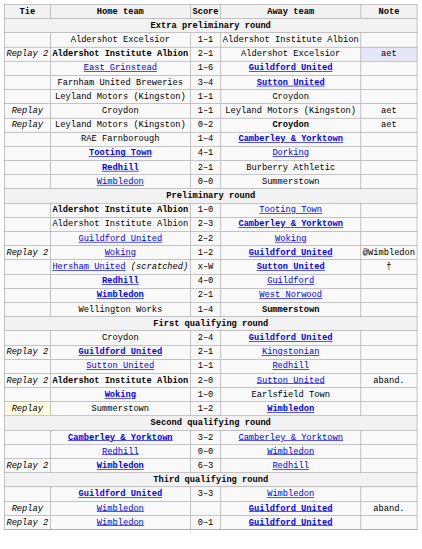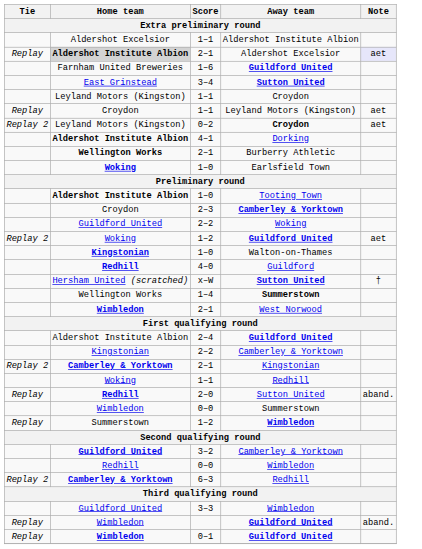 <table class="wikitable" style="text-align:center;">
 <tr>
 <th>Tie</th>
 <th>Home team</th>
 <th>Score</th>
 <th>Away team</th>
 <th>Note</th>
 </tr>
 <tr>
 <th colspan=5>Extra preliminary round</th>
 </tr>
 <tr>
 <td></td>
 <td>Aldershot Excelsior</td>
 <td>1–1</td>
 <td>Aldershot Institute Albion</td>
 <td></td>
 </tr>
 <tr>
-<td><em>Replay 2</em></td>
-<td><strong>Aldershot Institute Albion</strong></td>
+<td><em>Replay</em></td>
+<td style="background: lightgrey;"><strong>Aldershot Institute Albion</strong></td>
 <td>2–1</td>
 <td>Aldershot Excelsior</td>
 <td style="background: lavender;">aet</td>
 </tr>
 <tr>
 <td></td>
-<td><a href='#'>East Grinstead</a></td>
+<td>Farnham United Breweries</td>
 <td>1–6</td>
 <td><strong><a href='#'>Guildford United</a></strong></td>
 <td></td>
 </tr>
 <tr>
 <td></td>
-<td>Farnham United Breweries</td>
+<td><a href='#'>East Grinstead</a></td>
 <td>3–4</td>
 <td><strong><a href='#'>Sutton United</a></strong></td>
 <td></td>
 </tr>
 <tr>
 <td></td>
 <td>Leyland Motors (Kingston)</td>
 <td>1–1</td>
 <td>Croydon</td>
 <td></td>
 </tr>
 <tr>
 <td><em>Replay</em></td>
 <td>Croydon</td>
 <td>1–1</td>
 <td>Leyland Motors (Kingston)</td>
 <td>aet</td>
 </tr>
 <tr>
-<td><em>Replay</em></td>
+<td><em>Replay 2</em></td>
 <td>Leyland Motors (Kingston)</td>
 <td>0–2</td>
 <td><strong>Croydon</strong></td>
 <td>aet</td>
 </tr>
 <tr>
 <td></td>
-<td>RAE Farnborough</td>
-<td>1–4</td>
-<td><strong><a href='#'>Camberley & Yorktown</a></strong></td>
-<td></td>
-</tr>
-<tr>
-<td></td>
-<td><strong><a href='#'>Tooting Town</a></strong></td>
+<td><strong>Aldershot Institute Albion</strong></td>
 <td>4–1</td>
 <td><a href='#'>Dorking</a></td>
 <td></td>
 </tr>
 <tr>
 <td></td>
-<td><strong><a href='#'>Redhill</a></strong></td>
+<td><strong>Wellington Works</strong></td>
 <td>2–1</td>
 <td>Burberry Athletic</td>
 <td></td>
 </tr>
 <tr>
 <td></td>
-<td><a href='#'>Wimbledon</a></td>
-<td>0–0</td>
-<td>Summerstown</td>
+<td><strong><a href='#'>Woking</a></strong></td>
+<td>1–0</td>
+<td>Earlsfield Town</td>
 <td></td>
 </tr>
 <tr>
 <th colspan=5>Preliminary round</th>
 </tr>
 <tr>
 <td></td>
 <td><strong>Aldershot Institute Albion</strong></td>
 <td>1–0</td>
 <td><a href='#'>Tooting Town</a></td>
 <td></td>
 </tr>
 <tr>
 <td></td>
-<td>Aldershot Institute Albion</td>
+<td>Croydon</td>
 <td>2–3</td>
 <td><strong><a href='#'>Camberley & Yorktown</a></strong></td>
 <td></td>
 </tr>
 <tr>
 <td></td>
 <td><a href='#'>Guildford United</a></td>
 <td>2–2</td>
 <td><a href='#'>Woking</a></td>
 <td></td>
 </tr>
 <tr>
 <td><em>Replay 2</em></td>
 <td><a href='#'>Woking</a></td>
 <td>1–2</td>
 <td><strong><a href='#'>Guildford United</a></strong></td>
-<td>@Wimbledon</td>
+<td>aet</td>
+</tr>
+<tr>
+<td></td>
+<td><strong><a href='#'>Kingstonian</a></strong></td>
+<td>1–0</td>
+<td>Walton-on-Thames</td>
+<td></td>
+</tr>
+<tr>
+<td></td>
+<td><strong><a href='#'>Redhill</a></strong></td>
+<td>4–0</td>
+<td><a href='#'>Guildford</a></td>
+<td></td>
 </tr>
 <tr>
 <td></td>
 <td><a href='#'>Hersham United</a> <em>(scratched)</em></td>
 <td>x–W</td>
 <td><strong><a href='#'>Sutton United</a></strong></td>
 <td>†</td>
 </tr>
 <tr>
 <td></td>
-<td><strong><a href='#'>Redhill</a></strong></td>
-<td>4–0</td>
-<td><a href='#'>Guildford</a></td>
+<td>Wellington Works</td>
+<td>1–4</td>
+<td><strong>Summerstown</strong></td>
 <td></td>
 </tr>
 <tr>
 <td></td>
 <td><strong><a href='#'>Wimbledon</a></strong></td>
 <td>2–1</td>
 <td><a href='#'>West Norwood</a></td>
 <td></td>
 </tr>
 <tr>
-<td></td>
-<td>Wellington Works</td>
-<td>1–4</td>
-<td><strong>Summerstown</strong></td>
-<td></td>
-</tr>
-<tr>
 <th colspan=5>First qualifying round</th>
 </tr>
 <tr>
 <td></td>
-<td>Croydon</td>
+<td>Aldershot Institute Albion</td>
 <td>2–4</td>
 <td><strong><a href='#'>Guildford United</a></strong></td>
 <td></td>
 </tr>
 <tr>
+<td></td>
+<td><a href='#'>Kingstonian</a></td>
+<td>2–2</td>
+<td><a href='#'>Camberley & Yorktown</a></td>
+<td></td>
+</tr>
+<tr>
 <td><em>Replay 2</em></td>
-<td><strong><a href='#'>Guildford United</a></strong></td>
+<td><strong><a href='#'>Camberley & Yorktown</a></strong></td>
 <td>2–1</td>
 <td><a href='#'>Kingstonian</a></td>
 <td></td>
 </tr>
 <tr>
 <td></td>
-<td><a href='#'>Sutton United</a></td>
+<td><a href='#'>Woking</a></td>
 <td>1–1</td>
 <td><a href='#'>Redhill</a></td>
 <td></td>
 </tr>
 <tr>
-<td><em>Replay 2</em></td>
-<td><strong>Aldershot Institute Albion</strong></td>
+<td><em>Replay</em></td>
+<td><strong><a href='#'>Redhill</a></strong></td>
 <td>2–0</td>
 <td><a href='#'>Sutton United</a></td>
 <td>aband.</td>
 </tr>
 <tr>
 <td></td>
-<td><strong><a href='#'>Woking</a></strong></td>
-<td>1–0</td>
-<td>Earlsfield Town</td>
+<td><a href='#'>Wimbledon</a></td>
+<td>0–0</td>
+<td>Summerstown</td>
 <td></td>
 </tr>
 <tr>
-<td style="background: lightyellow;"><em>Replay</em></td>
+<td><em>Replay</em></td>
 <td>Summerstown</td>
 <td>1–2</td>
 <td><strong><a href='#'>Wimbledon</a></strong></td>
 <td></td>
 </tr>
 <tr>
 <th colspan=5>Second qualifying round</th>
 </tr>
 <tr>
 <td></td>
-<td><strong><a href='#'>Camberley & Yorktown</a></strong></td>
+<td><strong><a href='#'>Guildford United</a></strong></td>
 <td>3–2</td>
 <td><a href='#'>Camberley & Yorktown</a></td>
 <td></td>
 </tr>
 <tr>
 <td></td>
 <td><a href='#'>Redhill</a></td>
 <td>0–0</td>
 <td><a href='#'>Wimbledon</a></td>
 <td></td>
 </tr>
 <tr>
 <td><em>Replay 2</em></td>
-<td><strong><a href='#'>Wimbledon</a></strong></td>
+<td><strong><a href='#'>Camberley & Yorktown</a></strong></td>
 <td>6–3</td>
 <td><a href='#'>Redhill</a></td>
 <td></td>
 </tr>
 <tr>
 <th colspan=5>Third qualifying round</th>
 </tr>
 <tr>
 <td></td>
-<td><strong><a href='#'>Guildford United</a></strong></td>
+<td><a href='#'>Guildford United</a></td>
 <td>3–3</td>
 <td><a href='#'>Wimbledon</a></td>
 <td></td>
 </tr>
 <tr>
 <td><em>Replay</em></td>
 <td><a href='#'>Wimbledon</a></td>
 <td></td>
 <td><strong><a href='#'>Guildford United</a></strong></td>
 <td>aband.</td>
 </tr>
 <tr>
-<td><em>Replay 2</em></td>
-<td><a href='#'>Wimbledon</a></td>
+<td><em>Replay</em></td>
+<td><strong><a href='#'>Wimbledon</a></strong></td>
 <td>0–1</td>
 <td><strong><a href='#'>Guildford United</a></strong></td>
 <td></td>
 </tr>
 <tr>
 </tr>
 </table>
